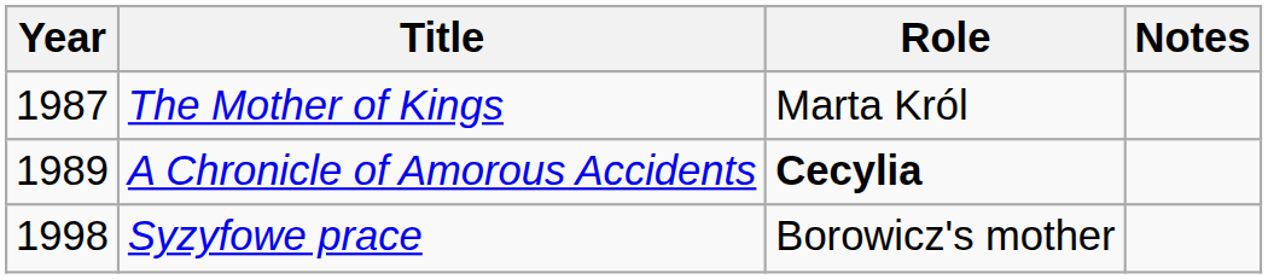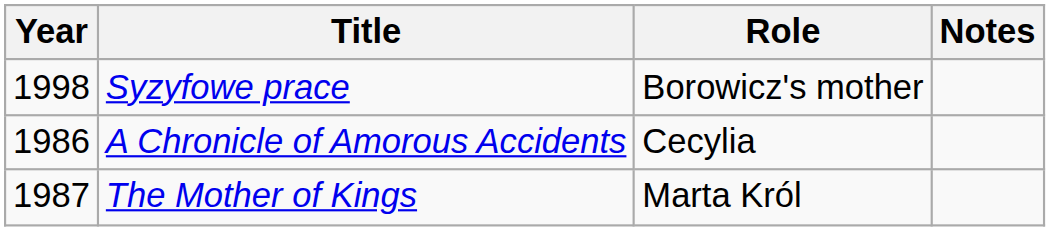 <table class="wikitable sortable">
 <tr>
 <th>Year</th>
 <th>Title</th>
 <th>Role</th>
 <th class="unsortable">Notes</th>
 </tr>
 <tr>
+<td>1998</td>
+<td><em><a href='#'>Syzyfowe prace</a></em></td>
+<td>Borowicz's mother</td>
+<td></td>
+</tr>
+<tr>
+<td>1986</td>
+<td><em><a href='#'>A Chronicle of Amorous Accidents</a></em></td>
+<td>Cecylia</td>
+<td></td>
+</tr>
+<tr>
 <td>1987</td>
 <td><em><a href='#'>The Mother of Kings</a></em></td>
 <td>Marta Król</td>
 <td></td>
 </tr>
-<tr>
-<td>1989</td>
-<td><em><a href='#'>A Chronicle of Amorous Accidents</a></em></td>
-<td><strong>Cecylia</strong></td>
-<td></td>
-</tr>
-<tr>
-<td>1998</td>
-<td><em><a href='#'>Syzyfowe prace</a></em></td>
-<td>Borowicz's mother</td>
-<td></td>
-</tr>
 </table>
